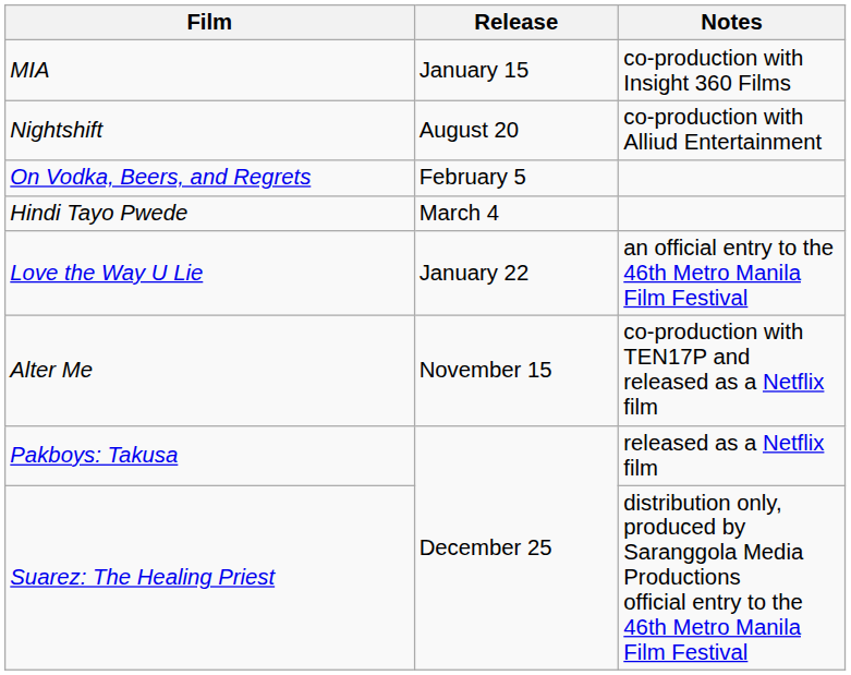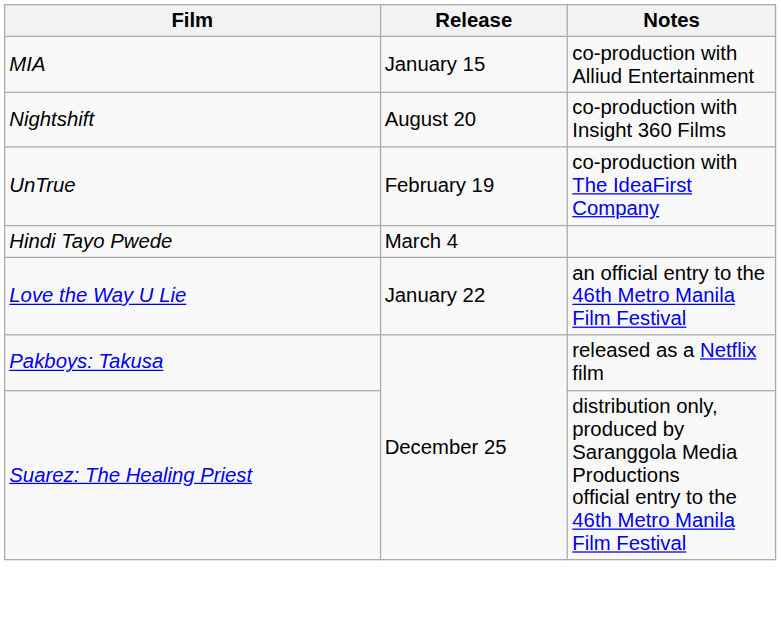 <table class="wikitable sortable">
 <tr>
 <th style="width:30%;">Film</th>
 <th style="width:15%;">Release</th>
 <th style="width:15%;">Notes</th>
 </tr>
 <tr>
 <td><em>MIA</em></td>
 <td>January 15</td>
-<td>co-production with Insight 360 Films</td>
+<td>co-production with Alliud Entertainment</td>
 </tr>
 <tr>
 <td><em>Nightshift</em></td>
 <td>August 20</td>
-<td>co-production with Alliud Entertainment</td>
+<td>co-production with Insight 360 Films</td>
 </tr>
 <tr>
-<td><em><a href='#'>On Vodka, Beers, and Regrets</a></em></td>
-<td>February 5</td>
-<td></td>
+<td><em>UnTrue</em></td>
+<td>February 19</td>
+<td>co-production with <a href='#'>The IdeaFirst Company</a></td>
 </tr>
 <tr>
 <td><em>Hindi Tayo Pwede</em></td>
 <td>March 4</td>
 <td></td>
 </tr>
 <tr>
 <td><em><a href='#'>Love the Way U Lie</a></em></td>
 <td>January 22</td>
 <td>an official entry to the <a href='#'>46th Metro Manila Film Festival</a></td>
 </tr>
 <tr>
-<td><em>Alter Me</em></td>
-<td>November 15</td>
-<td>co-production with TEN17P and released as a <a href='#'>Netflix</a> film</td>
-</tr>
-<tr>
 <td><em><a href='#'>Pakboys: Takusa</a></em></td>
 <td rowspan="2">December 25</td>
 <td>released as a <a href='#'>Netflix</a> film</td>
 </tr>
 <tr>
 <td><em><a href='#'>Suarez: The Healing Priest</a></em></td>
 <td>distribution only, produced by Saranggola Media Productions<br>official entry to the <a href='#'>46th Metro Manila Film Festival</a></td>
 </tr>
 </table>
